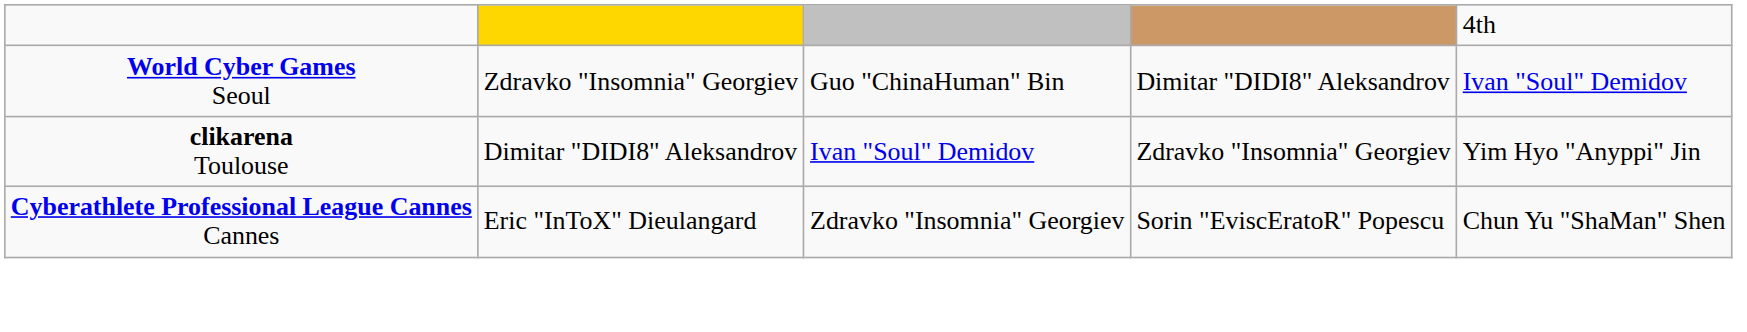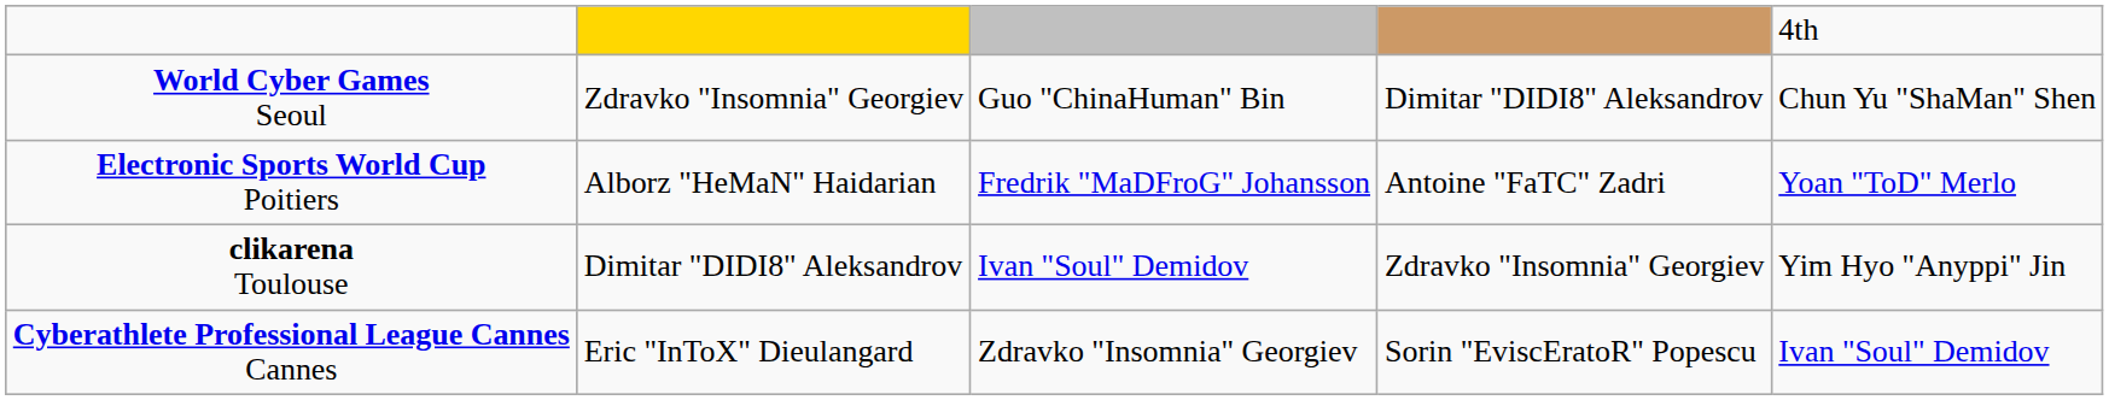 <table class="wikitable" style="text-align:left">
 <tr>
 <td style="text-align:center"></td>
 <td style="text-align:center; background:gold;"></td>
 <td style="text-align:center; background:silver;"></td>
 <td style="text-align:center; background:#c96;"></td>
 <td>4th</td>
 </tr>
 <tr>
 <td style="text-align:center"><strong><a href='#'>World Cyber Games</a></strong><br> Seoul</td>
 <td> Zdravko "Insomnia" Georgiev</td>
 <td> Guo "ChinaHuman" Bin</td>
 <td> Dimitar "DIDI8" Aleksandrov</td>
-<td> <a href='#'>Ivan "Soul" Demidov</a></td>
+<td> Chun Yu "ShaMan" Shen</td>
+</tr>
+<tr>
+<td style="text-align:center"><strong><a href='#'>Electronic Sports World Cup</a></strong><br> Poitiers</td>
+<td> Alborz "HeMaN" Haidarian</td>
+<td> <a href='#'>Fredrik "MaDFroG" Johansson</a></td>
+<td> Antoine "FaTC" Zadri</td>
+<td> <a href='#'>Yoan "ToD" Merlo</a></td>
 </tr>
 <tr>
 <td style="text-align:center"><strong>clikarena</strong><br> Toulouse</td>
 <td> Dimitar "DIDI8" Aleksandrov</td>
 <td> <a href='#'>Ivan "Soul" Demidov</a></td>
 <td> Zdravko "Insomnia" Georgiev</td>
 <td> Yim Hyo "Anyppi" Jin</td>
 </tr>
 <tr>
 <td style="text-align:center"><strong><a href='#'>Cyberathlete Professional League Cannes</a></strong><br> Cannes</td>
 <td> Eric "InToX" Dieulangard</td>
 <td> Zdravko "Insomnia" Georgiev</td>
 <td> Sorin "EviscEratoR" Popescu</td>
-<td> Chun Yu "ShaMan" Shen</td>
+<td> <a href='#'>Ivan "Soul" Demidov</a></td>
 </tr>
 </table>
